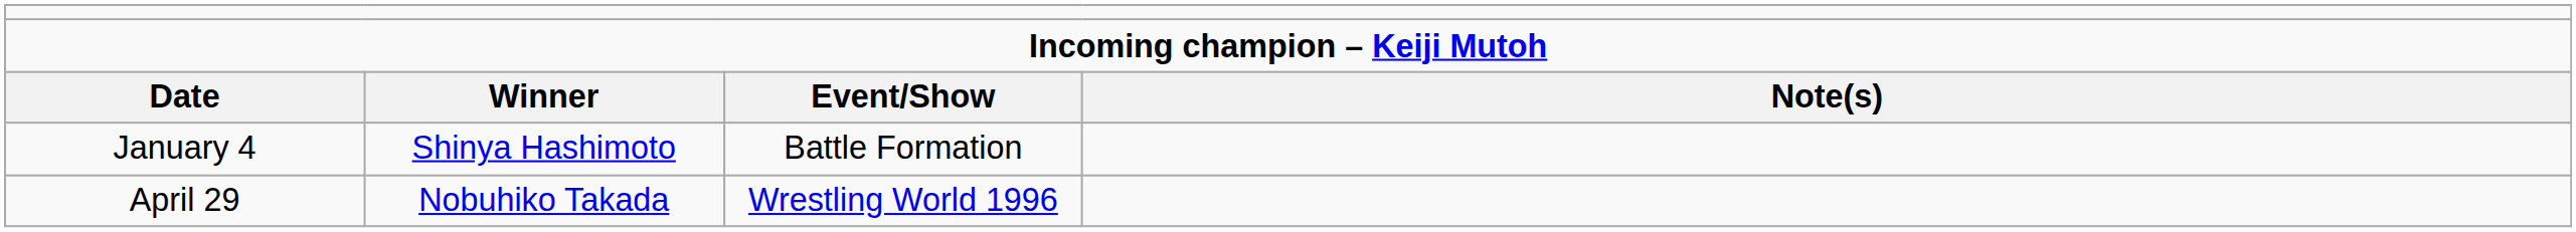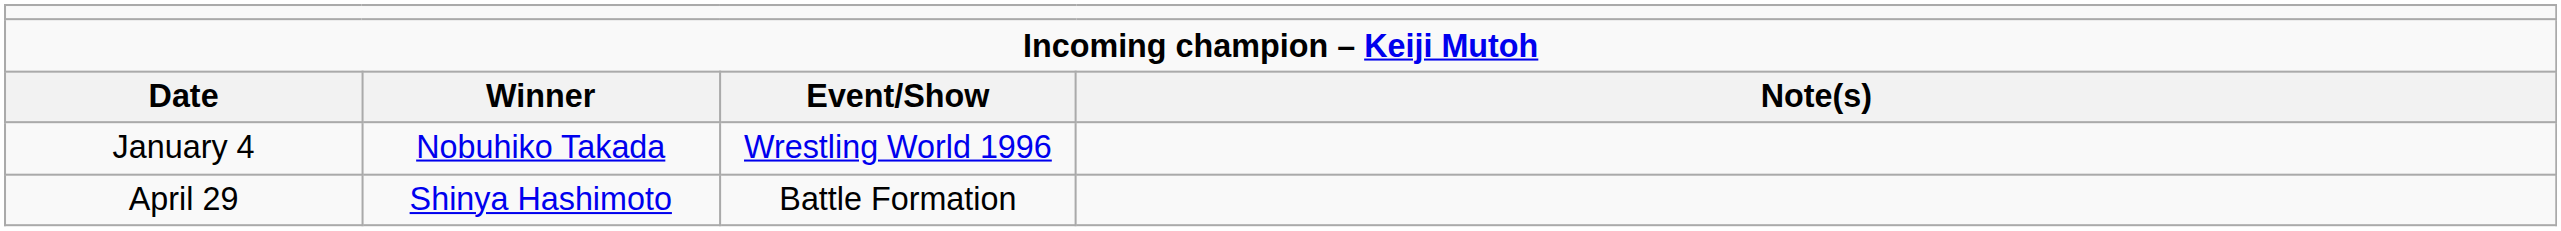 <table class="wikitable" style="text-align:center; width:100%;">
 <tr>
 <td colspan="5"></td>
 </tr>
 <tr>
 <td colspan="5"><strong>Incoming champion – <a href='#'>Keiji Mutoh</a></strong></td>
 </tr>
 <tr>
 <th width=14%>Date</th>
 <th width=14%>Winner</th>
 <th width=14%>Event/Show</th>
 <th width=58%>Note(s)</th>
 </tr>
 <tr>
 <td>January 4</td>
+<td><a href='#'>Nobuhiko Takada</a></td>
+<td><a href='#'>Wrestling World 1996</a></td>
+<td align="left"></td>
+</tr>
+<tr>
+<td>April 29</td>
 <td><a href='#'>Shinya Hashimoto</a></td>
 <td>Battle Formation</td>
 <td align="left"></td>
 </tr>
-<tr>
-<td>April 29</td>
-<td><a href='#'>Nobuhiko Takada</a></td>
-<td><a href='#'>Wrestling World 1996</a></td>
-<td align="left"></td>
-</tr>
 </table>
